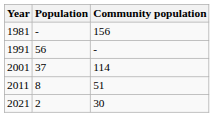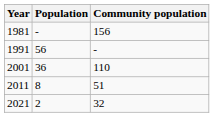 <table class=wikitable>
 <tr>
 <th>Year</th>
 <th>Population</th>
 <th>Community population</th>
 </tr>
 <tr>
 <td>1981</td>
 <td>-</td>
 <td>156</td>
 </tr>
 <tr>
 <td>1991</td>
 <td>56</td>
 <td>-</td>
 </tr>
 <tr>
 <td>2001</td>
-<td>37</td>
-<td>114</td>
+<td>36</td>
+<td>110</td>
 </tr>
 <tr>
 <td>2011</td>
 <td>8</td>
 <td>51</td>
 </tr>
 <tr>
 <td>2021</td>
 <td>2</td>
-<td>30</td>
+<td>32</td>
 </tr>
 </table>
